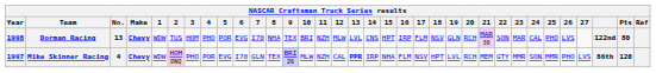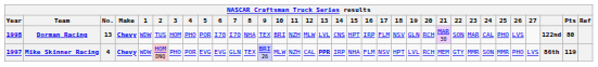 <table class="wikitable" style="text-align:center; font-size:75%">
 <tr>
 <th colspan=45><a href='#'>NASCAR Craftsman Truck Series</a> results</th>
 </tr>
 <tr>
 <th>Year</th>
 <th>Team</th>
 <th>No.</th>
 <th>Make</th>
 <th>1</th>
 <th>2</th>
 <th>3</th>
 <th>4</th>
 <th>5</th>
 <th>6</th>
 <th>7</th>
 <th>8</th>
 <th>9</th>
 <th>10</th>
 <th>11</th>
 <th>12</th>
 <th>13</th>
 <th>14</th>
 <th>15</th>
 <th>16</th>
 <th>17</th>
 <th>18</th>
 <th>19</th>
 <th>20</th>
 <th>21</th>
 <th>22</th>
 <th>23</th>
 <th>24</th>
 <th>25</th>
 <th>26</th>
 <th>27</th>
 <th></th>
 <th>Pts</th>
 <th>Ref</th>
 </tr>
 <tr>
 <th><a href='#'>1998</a></th>
 <th><a href='#'>Dorman Racing</a></th>
 <th>13</th>
 <th><a href='#'>Chevy</a></th>
 <td><a href='#'>WDW</a></td>
 <td><a href='#'>TUS</a></td>
 <td><a href='#'>HOM</a></td>
 <td><a href='#'>PHO</a></td>
 <td><a href='#'>POR</a></td>
-<td><a href='#'>EVG</a></td>
+<td><a href='#'>I70</a></td>
 <td><a href='#'>I70</a></td>
 <td><a href='#'>NHA</a></td>
 <td><a href='#'>TEX</a></td>
 <td><a href='#'>BRI</a></td>
 <td><a href='#'>NZH</a></td>
 <td><a href='#'>MLW</a></td>
 <td><a href='#'>LVL</a></td>
 <td><a href='#'>CNS</a></td>
 <td><a href='#'>HPT</a></td>
 <td><a href='#'>IRP</a></td>
 <td><a href='#'>FLM</a></td>
 <td><a href='#'>NSV</a></td>
 <td><a href='#'>GLN</a></td>
 <td><a href='#'>RCH</a></td>
 <td style="background:#EFCFFF;"><a href='#'>MAR</a><br><small>30</small></td>
 <td><a href='#'>SON</a></td>
 <td><a href='#'>MAR</a></td>
 <td><a href='#'>CAL</a></td>
 <td><a href='#'>PHO</a></td>
 <td><a href='#'>LVS</a></td>
 <td></td>
 <th>122nd</th>
 <th>80</th>
 <th></th>
 </tr>
 <tr>
 <th><a href='#'>1997</a></th>
 <th><a href='#'>Mike Skinner Racing</a></th>
 <th>4</th>
 <th><a href='#'>Chevy</a></th>
 <td><a href='#'>WDW</a></td>
 <td style="background:#FFCFCF;"><a href='#'>HOM</a><br><small>DNQ</small></td>
 <td><a href='#'>PHO</a></td>
 <td><a href='#'>POR</a></td>
 <td><a href='#'>EVG</a></td>
-<td><a href='#'>I70</a></td>
+<td><a href='#'>EVG</a></td>
 <td><a href='#'>GLN</a></td>
 <td><a href='#'>TEX</a></td>
 <td style="background:#CFCFFF;"><a href='#'>BRI</a><br><small>26</small></td>
 <td><a href='#'>MLW</a></td>
 <td><a href='#'>NZH</a></td>
 <td><a href='#'>CAL</a></td>
 <td><strong><a href='#'>PPR</a></strong></td>
 <td><a href='#'>IRP</a></td>
 <td><a href='#'>NHA</a></td>
 <td><a href='#'>FLM</a></td>
 <td><a href='#'>NSV</a></td>
 <td><a href='#'>HPT</a></td>
 <td><a href='#'>LVL</a></td>
 <td><a href='#'>RCH</a></td>
 <td><a href='#'>MEM</a></td>
 <td><a href='#'>GTY</a></td>
 <td><a href='#'>MMR</a></td>
 <td><a href='#'>SON</a></td>
 <td><a href='#'>MMR</a></td>
 <td><a href='#'>PHO</a></td>
 <td><a href='#'>LVS</a></td>
 <th>86th</th>
-<th>120</th>
+<th>119</th>
 <th></th>
 </tr>
 </table>
